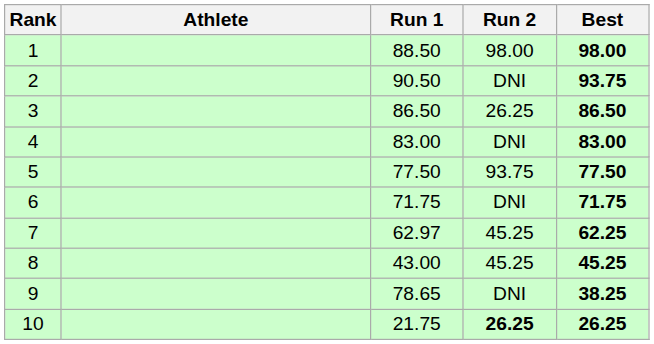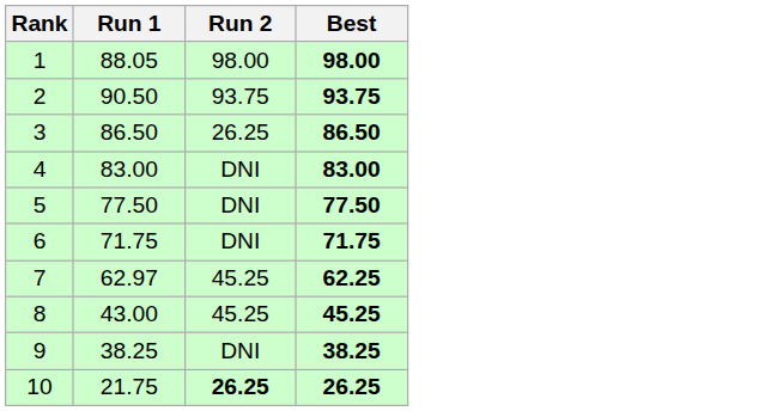 <table class=wikitable style="text-align:center">
 <tr>
 <th width=40>Rank</th>
-<th width=250>Athlete</th>
 <th width=70>Run 1</th>
 <th width=70>Run 2</th>
 <th width=70>Best</th>
 </tr>
 <tr bgcolor="ccffcc">
 <td>1</td>
-<td align=left></td>
-<td>88.50</td>
+<td>88.05</td>
 <td>98.00</td>
 <td><strong>98.00</strong></td>
 </tr>
 <tr bgcolor="ccffcc">
 <td>2</td>
-<td align=left></td>
 <td>90.50</td>
-<td>DNI</td>
+<td>93.75</td>
 <td><strong>93.75</strong></td>
 </tr>
 <tr bgcolor="ccffcc">
 <td>3</td>
-<td align=left></td>
 <td>86.50</td>
 <td>26.25</td>
 <td><strong>86.50</strong></td>
 </tr>
 <tr bgcolor="ccffcc">
 <td>4</td>
-<td align=left></td>
 <td>83.00</td>
 <td>DNI</td>
 <td><strong>83.00</strong></td>
 </tr>
 <tr bgcolor="ccffcc">
 <td>5</td>
-<td align=left></td>
 <td>77.50</td>
-<td>93.75</td>
+<td>DNI</td>
 <td><strong>77.50</strong></td>
 </tr>
 <tr bgcolor="ccffcc">
 <td>6</td>
-<td align=left></td>
 <td>71.75</td>
 <td>DNI</td>
 <td><strong>71.75</strong></td>
 </tr>
 <tr bgcolor="ccffcc">
 <td>7</td>
-<td align=left></td>
 <td>62.97</td>
 <td>45.25</td>
 <td><strong>62.25</strong></td>
 </tr>
 <tr bgcolor="ccffcc">
 <td>8</td>
-<td align=left></td>
 <td>43.00</td>
 <td>45.25</td>
 <td><strong>45.25</strong></td>
 </tr>
 <tr bgcolor="ccffcc">
 <td>9</td>
-<td align=left></td>
-<td>78.65</td>
+<td>38.25</td>
 <td>DNI</td>
 <td><strong>38.25</strong></td>
 </tr>
 <tr bgcolor="ccffcc">
 <td>10</td>
-<td align=left></td>
 <td>21.75</td>
 <td><strong>26.25</strong></td>
 <td><strong>26.25</strong></td>
 </tr>
 </table>
